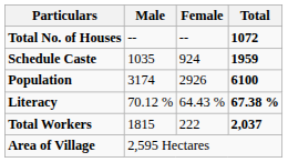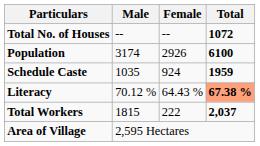 <table class="wikitable">
 <tr>
 <th><strong>Particulars</strong></th>
 <th><strong>Male</strong></th>
 <th><strong>Female</strong></th>
 <th><strong>Total</strong></th>
 </tr>
 <tr>
 <td><strong>Total No. of Houses</strong></td>
 <td>--</td>
 <td>--</td>
 <td><strong>1072</strong></td>
 </tr>
 <tr>
+<td><strong>Population</strong></td>
+<td>3174</td>
+<td>2926</td>
+<td><strong>6100</strong></td>
+</tr>
+<tr>
 <td><strong>Schedule Caste</strong></td>
 <td>1035</td>
 <td>924</td>
 <td><strong>1959</strong></td>
 </tr>
 <tr>
-<td><strong>Population</strong></td>
-<td>3174</td>
-<td>2926</td>
-<td><strong>6100</strong></td>
-</tr>
-<tr>
 <td><strong>Literacy</strong></td>
 <td>70.12 %</td>
 <td>64.43 %</td>
-<td><strong>67.38</strong> <strong>%</strong></td>
+<td style="background: lightsalmon;"><strong>67.38</strong> <strong>%</strong></td>
 </tr>
 <tr>
 <td><strong>Total Workers</strong></td>
 <td>1815</td>
 <td>222</td>
 <td><strong>2,037</strong></td>
 </tr>
 <tr>
 <td><strong>Area of Village</strong></td>
 <td colspan="3">2,595 Hectares</td>
 </tr>
 </table>
